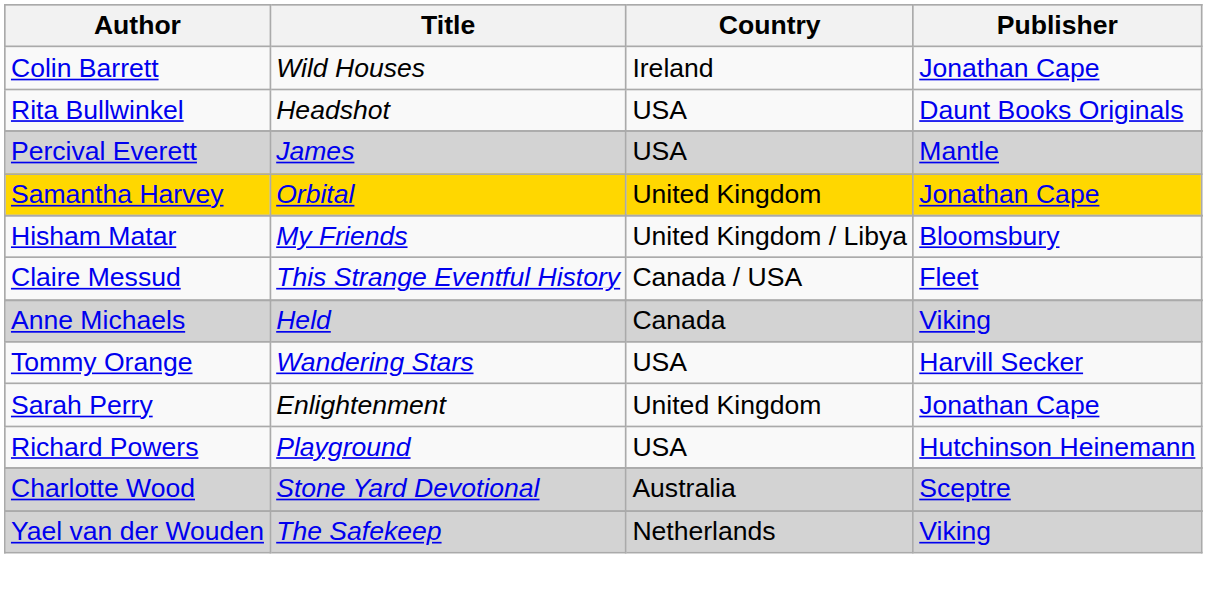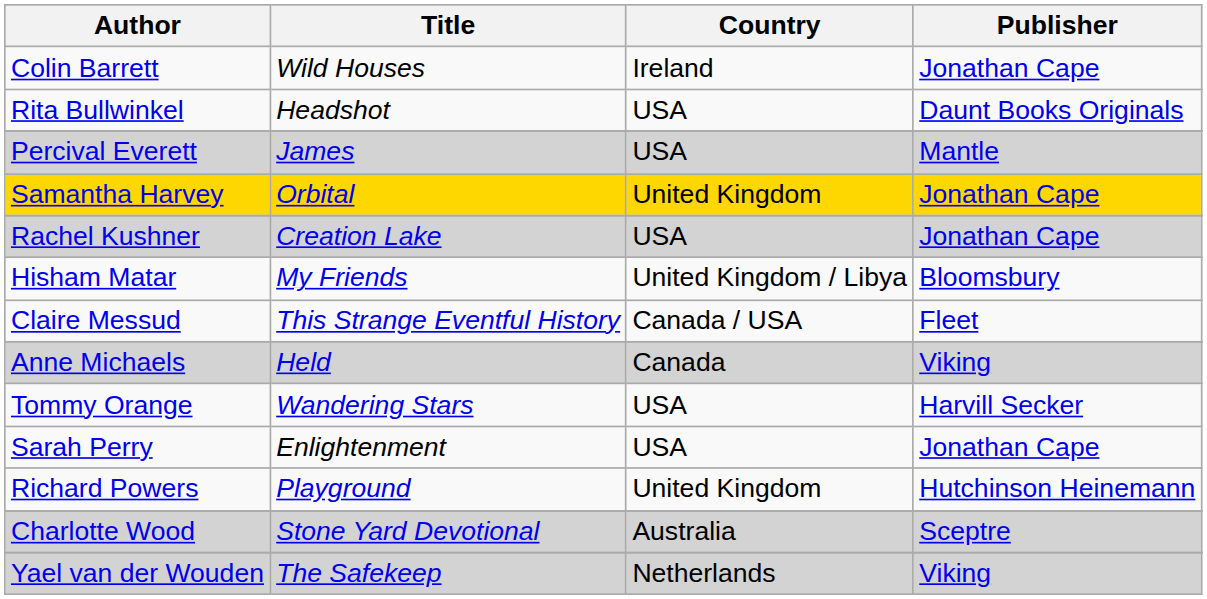 <table class="wikitable plainrowheaders sortable">
 <tr>
 <th scope="col">Author</th>
 <th scope="col">Title</th>
 <th scope="col">Country</th>
 <th scope="col">Publisher</th>
 </tr>
 <tr>
 <td data-sort-value="Barret, Colin"><a href='#'>Colin Barrett</a></td>
 <td><em>Wild Houses</em></td>
 <td>Ireland</td>
 <td><a href='#'>Jonathan Cape</a></td>
 </tr>
 <tr>
 <td data-sort-value="Bullwinker, Rita"><a href='#'>Rita Bullwinkel</a></td>
 <td><em>Headshot</em></td>
 <td>USA</td>
 <td><a href='#'>Daunt Books Originals</a></td>
 </tr>
 <tr>
 </tr>
 <tr style="background: lightgrey">
 <td data-sort-value="Everett, Percival"><a href='#'>Percival Everett</a></td>
 <td><em><a href='#'>James</a></em></td>
 <td>USA</td>
 <td><a href='#'>Mantle</a></td>
 </tr>
 <tr style="background:gold">
 <td data-sort-value="Harvey, Samantha"><a href='#'>Samantha Harvey</a></td>
 <td><em><a href='#'>Orbital</a></em></td>
 <td>United Kingdom</td>
 <td><a href='#'>Jonathan Cape</a></td>
 </tr>
 <tr>
 </tr>
+<tr style="background:lightgrey">
+<td data-sort-value="Kushner, Rachel"><a href='#'>Rachel Kushner</a></td>
+<td><em><a href='#'>Creation Lake</a></em></td>
+<td>USA</td>
+<td><a href='#'>Jonathan Cape</a></td>
+</tr>
 <tr>
 <td data-sort-value="Matar, Hisham"><a href='#'>Hisham Matar</a></td>
 <td><em><a href='#'>My Friends</a></em></td>
 <td>United Kingdom / Libya</td>
 <td><a href='#'>Bloomsbury</a></td>
 </tr>
 <tr>
 <td data-sort-value="Messud, Claire"><a href='#'>Claire Messud</a></td>
 <td><em><a href='#'>This Strange Eventful History</a></em></td>
 <td>Canada / USA</td>
 <td><a href='#'>Fleet</a></td>
 </tr>
 <tr>
 </tr>
 <tr style="background:lightgrey">
 <td data-sort-value="Michaels, Anne"><a href='#'>Anne Michaels</a></td>
 <td><em><a href='#'>Held</a></em></td>
 <td>Canada</td>
 <td><a href='#'>Viking</a></td>
 </tr>
 <tr>
 <td data-sort-value="Orange, Tommy"><a href='#'>Tommy Orange</a></td>
 <td><a href='#'><em>Wandering Stars</em></a></td>
 <td>USA</td>
 <td><a href='#'>Harvill Secker</a></td>
 </tr>
 <tr>
 <td data-sort-value="Perry, Sarah"><a href='#'>Sarah Perry</a></td>
 <td><em>Enlightenment</em></td>
-<td>United Kingdom</td>
+<td>USA</td>
 <td><a href='#'>Jonathan Cape</a></td>
 </tr>
 <tr>
 <td data-sort-value="Powers, Richard"><a href='#'>Richard Powers</a></td>
 <td><a href='#'><em>Playground</em></a></td>
-<td>USA</td>
+<td>United Kingdom</td>
 <td><a href='#'>Hutchinson Heinemann</a></td>
 </tr>
 <tr>
 </tr>
 <tr style="background: lightgrey">
 <td data-sort-value="Wood, Charlotte"><a href='#'>Charlotte Wood</a></td>
 <td><em><a href='#'>Stone Yard Devotional</a></em></td>
 <td>Australia</td>
 <td><a href='#'>Sceptre</a></td>
 </tr>
 <tr>
 </tr>
 <tr style="background: lightgrey">
 <td data-sort-value="Wouden, van der Yael"><a href='#'>Yael van der Wouden</a></td>
 <td data-sort-value="Safekeep, The"><em><a href='#'>The Safekeep</a></em></td>
 <td>Netherlands</td>
 <td><a href='#'>Viking</a></td>
 </tr>
 </table>
